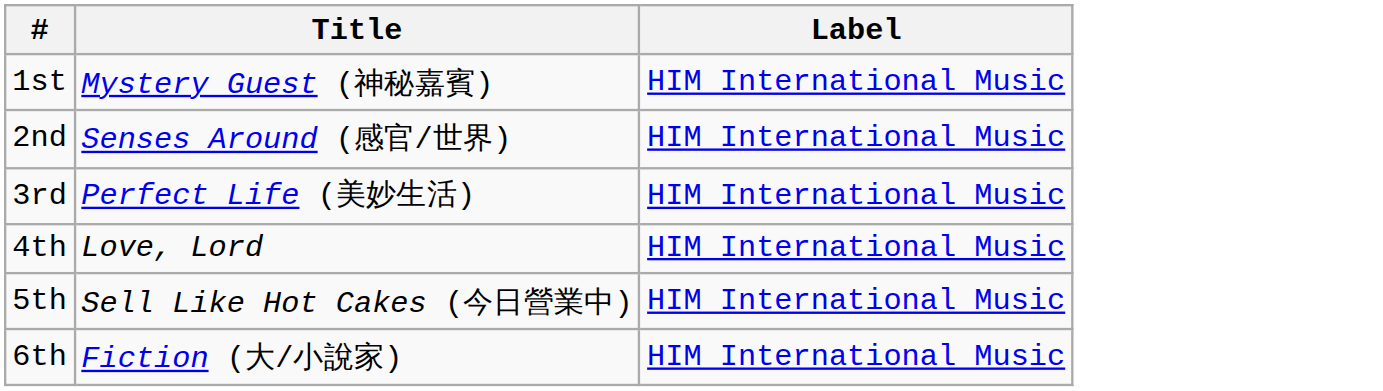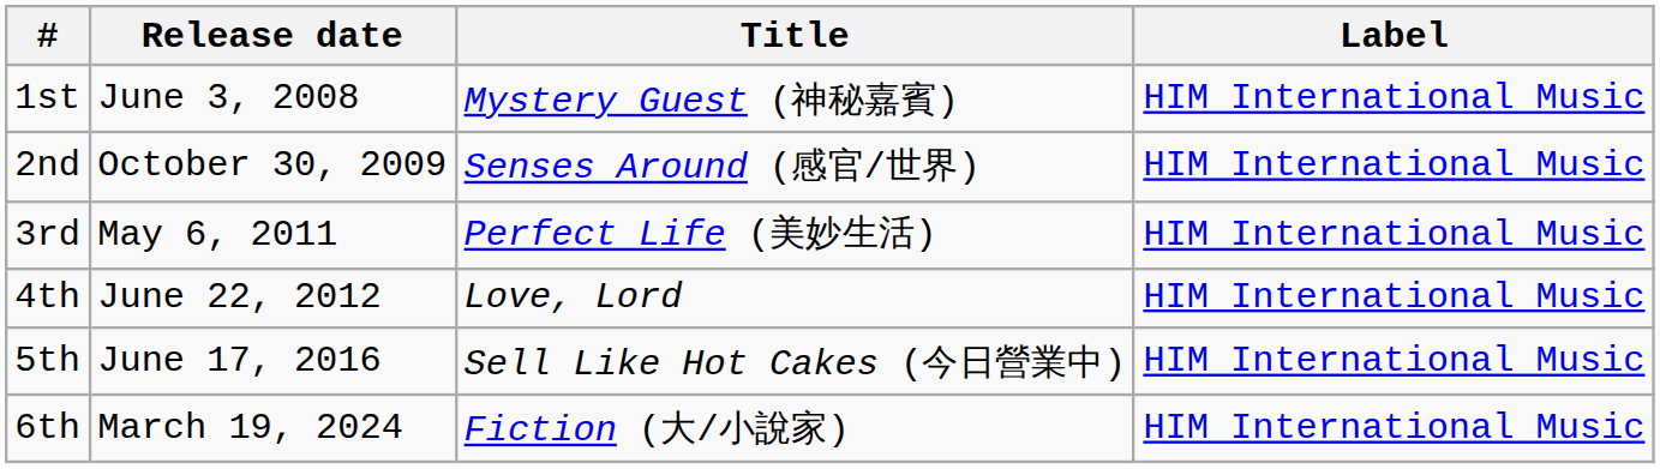 <table class="wikitable">
 <tr>
 <th>#</th>
+<th>Release date</th>
 <th>Title</th>
 <th>Label</th>
 </tr>
 <tr>
 <td>1st</td>
+<td>June 3, 2008</td>
 <td><em><a href='#'>Mystery Guest</a></em> (神秘嘉賓)</td>
 <td><a href='#'>HIM International Music</a></td>
 </tr>
 <tr>
 <td>2nd</td>
+<td>October 30, 2009</td>
 <td><em><a href='#'>Senses Around</a></em> (感官/世界)</td>
 <td><a href='#'>HIM International Music</a></td>
 </tr>
 <tr>
 <td>3rd</td>
+<td>May 6, 2011</td>
 <td><em><a href='#'>Perfect Life</a></em> (美妙生活)</td>
 <td><a href='#'>HIM International Music</a></td>
 </tr>
 <tr>
 <td>4th</td>
+<td>June 22, 2012</td>
 <td><em>Love, Lord</em></td>
 <td><a href='#'>HIM International Music</a></td>
 </tr>
 <tr>
 <td>5th</td>
+<td>June 17, 2016</td>
 <td><em>Sell Like Hot Cakes</em> (今日營業中)</td>
 <td><a href='#'>HIM International Music</a></td>
 </tr>
 <tr>
 <td>6th</td>
+<td>March 19, 2024</td>
 <td><em><a href='#'>Fiction</a></em> (大/小說家)</td>
 <td><a href='#'>HIM International Music</a></td>
 </tr>
 </table>
